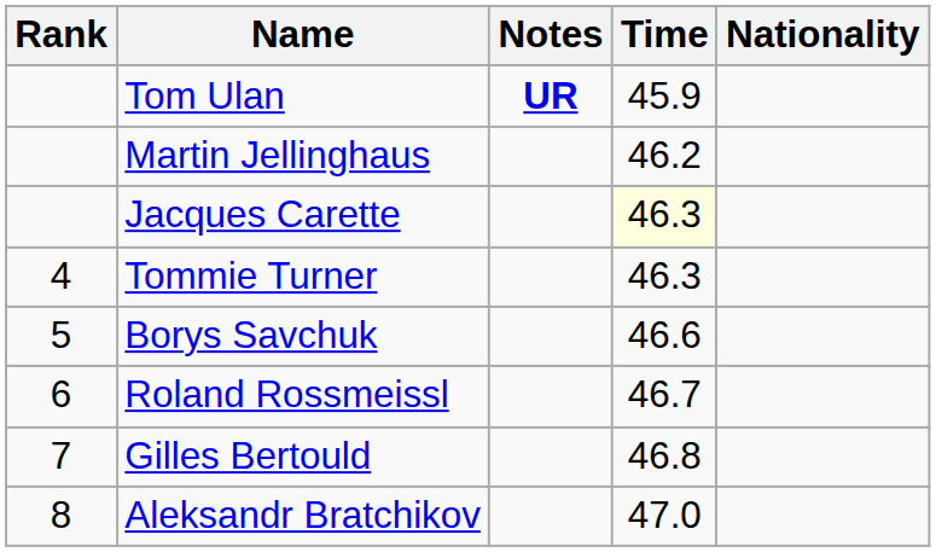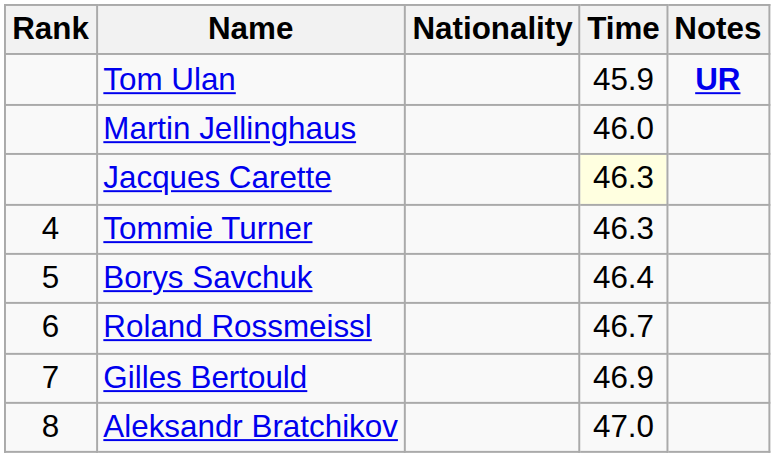 <table class="wikitable sortable" style="text-align:center">
 <tr>
 <th>Rank</th>
 <th>Name</th>
+<th>Nationality</th>
+<th>Time</th>
 <th>Notes</th>
-<th>Time</th>
-<th>Nationality</th>
 </tr>
 <tr>
 <td></td>
 <td align=left><a href='#'>Tom Ulan</a></td>
+<td align=left></td>
+<td>45.9</td>
 <td><strong><a href='#'>UR</a></strong></td>
-<td>45.9</td>
-<td align=left></td>
 </tr>
 <tr>
 <td></td>
 <td align=left><a href='#'>Martin Jellinghaus</a></td>
+<td align=left></td>
+<td>46.0</td>
 <td></td>
-<td>46.2</td>
-<td align=left></td>
 </tr>
 <tr>
 <td></td>
 <td align=left><a href='#'>Jacques Carette</a></td>
+<td align=left></td>
+<td style="background: lightyellow;">46.3</td>
 <td></td>
-<td style="background: lightyellow;">46.3</td>
-<td align=left></td>
 </tr>
 <tr>
 <td>4</td>
 <td align=left><a href='#'>Tommie Turner</a></td>
+<td align=left></td>
+<td>46.3</td>
 <td></td>
-<td>46.3</td>
-<td align=left></td>
 </tr>
 <tr>
 <td>5</td>
 <td align=left><a href='#'>Borys Savchuk</a></td>
+<td align=left></td>
+<td>46.4</td>
 <td></td>
-<td>46.6</td>
-<td align=left></td>
 </tr>
 <tr>
 <td>6</td>
 <td align=left><a href='#'>Roland Rossmeissl</a></td>
+<td align=left></td>
+<td>46.7</td>
 <td></td>
-<td>46.7</td>
-<td align=left></td>
 </tr>
 <tr>
 <td>7</td>
 <td align=left><a href='#'>Gilles Bertould</a></td>
+<td align=left></td>
+<td>46.9</td>
 <td></td>
-<td>46.8</td>
-<td align=left></td>
 </tr>
 <tr>
 <td>8</td>
 <td align=left><a href='#'>Aleksandr Bratchikov</a></td>
+<td align=left></td>
+<td>47.0</td>
 <td></td>
-<td>47.0</td>
-<td align=left></td>
 </tr>
 </table>
